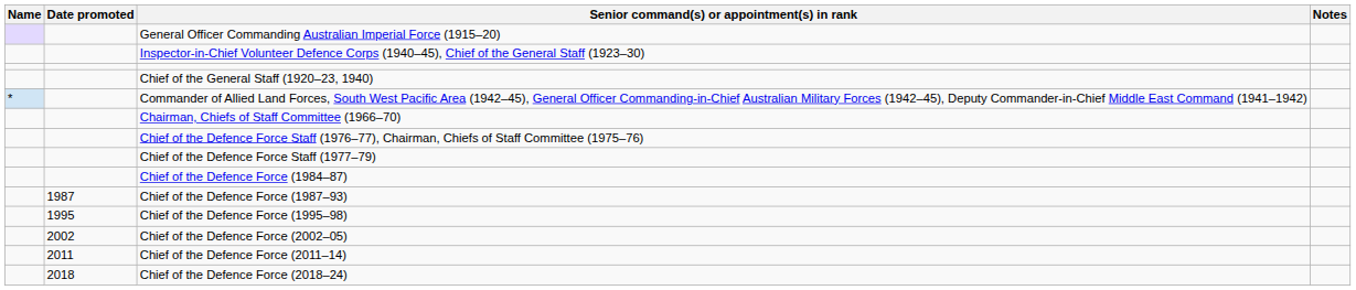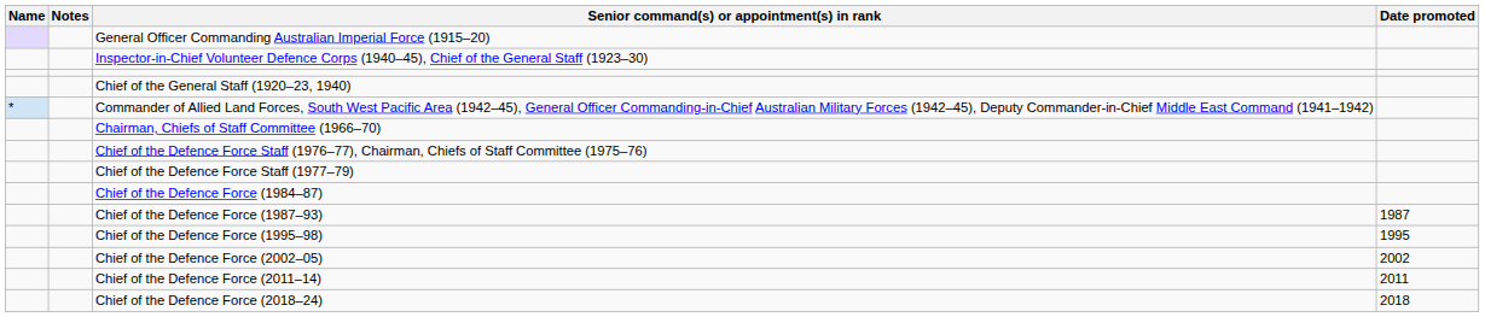 <table class="wikitable plainrowheaders sortable">
 <tr>
 <th scope="col">Name</th>
+<th scope="col" class="unsortable">Notes</th>
+<th scope="col">Senior command(s) or appointment(s) in rank</th>
 <th scope="col">Date promoted</th>
-<th scope="col">Senior command(s) or appointment(s) in rank</th>
-<th scope="col" class="unsortable">Notes</th>
 </tr>
 <tr>
 <td style="background:#e3d9ff;"></td>
 <td></td>
 <td>General Officer Commanding <a href='#'>Australian Imperial Force</a> (1915–20)</td>
 <td></td>
 </tr>
 <tr>
 <td></td>
 <td></td>
 <td><a href='#'>Inspector-in-Chief Volunteer Defence Corps</a> (1940–45), <a href='#'>Chief of the General Staff</a> (1923–30)</td>
 <td></td>
 </tr>
 <tr>
 <td></td>
 <td></td>
 <td></td>
 <td></td>
 </tr>
 <tr>
 <td></td>
 <td></td>
 <td>Chief of the General Staff (1920–23, 1940)</td>
 <td></td>
 </tr>
 <tr>
 <td style="background:#d0e5f5;">*</td>
 <td></td>
 <td>Commander of Allied Land Forces, <a href='#'>South West Pacific Area</a> (1942–45), <a href='#'>General Officer Commanding-in-Chief</a> <a href='#'>Australian Military Forces</a> (1942–45), Deputy Commander-in-Chief <a href='#'>Middle East Command</a> (1941–1942)</td>
 <td></td>
 </tr>
 <tr>
 <td></td>
 <td></td>
 <td><a href='#'>Chairman, Chiefs of Staff Committee</a> (1966–70)</td>
 <td></td>
 </tr>
 <tr>
 <td></td>
 <td></td>
 <td><a href='#'>Chief of the Defence Force Staff</a> (1976–77), Chairman, Chiefs of Staff Committee (1975–76)</td>
 <td></td>
 </tr>
 <tr>
 <td></td>
 <td></td>
 <td>Chief of the Defence Force Staff (1977–79)</td>
 <td></td>
 </tr>
 <tr>
 <td></td>
 <td></td>
 <td><a href='#'>Chief of the Defence Force</a> (1984–87)</td>
 <td></td>
 </tr>
 <tr>
 <td></td>
+<td></td>
+<td>Chief of the Defence Force (1987–93)</td>
 <td>1987</td>
-<td>Chief of the Defence Force (1987–93)</td>
-<td></td>
 </tr>
 <tr>
 <td></td>
+<td></td>
+<td>Chief of the Defence Force (1995–98)</td>
 <td>1995</td>
-<td>Chief of the Defence Force (1995–98)</td>
-<td></td>
 </tr>
 <tr>
 <td></td>
+<td></td>
+<td>Chief of the Defence Force (2002–05)</td>
 <td>2002</td>
-<td>Chief of the Defence Force (2002–05)</td>
-<td></td>
 </tr>
 <tr>
 <td></td>
+<td></td>
+<td>Chief of the Defence Force (2011–14)</td>
 <td>2011</td>
-<td>Chief of the Defence Force (2011–14)</td>
-<td></td>
 </tr>
 <tr>
 <td></td>
+<td></td>
+<td>Chief of the Defence Force (2018–24)</td>
 <td>2018</td>
-<td>Chief of the Defence Force (2018–24)</td>
-<td></td>
 </tr>
 </table>
